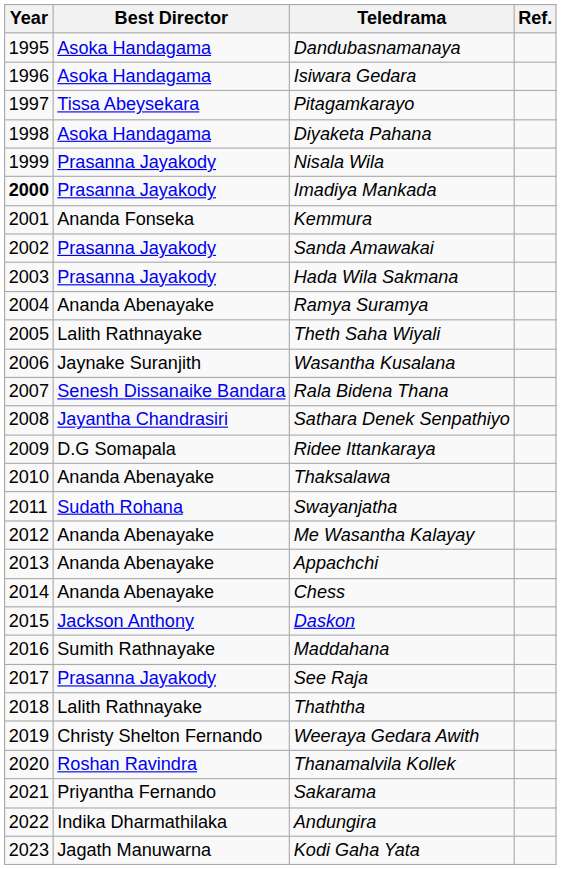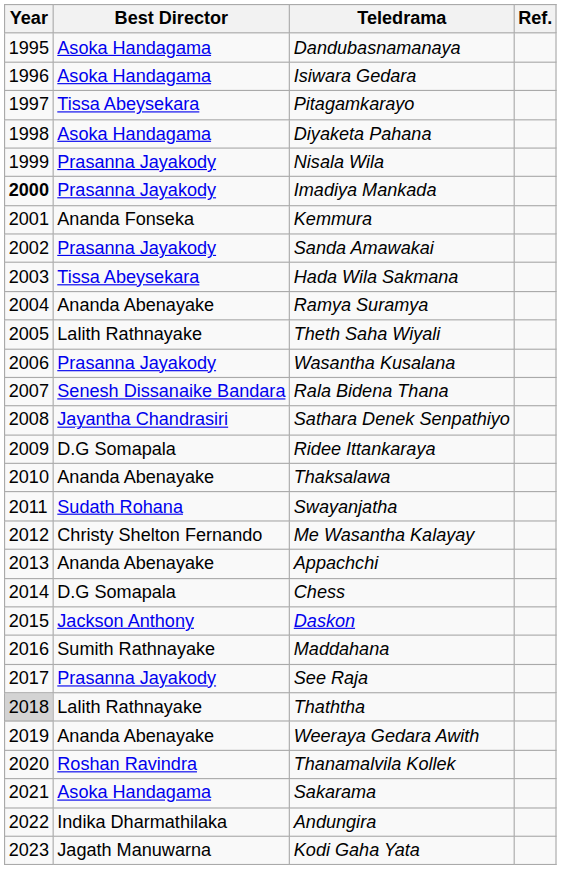 <table class="wikitable">
 <tr>
 <th>Year</th>
 <th>Best Director</th>
 <th>Teledrama</th>
 <th>Ref.</th>
 </tr>
 <tr>
 <td>1995</td>
 <td><a href='#'>Asoka Handagama</a></td>
 <td><em>Dandubasnamanaya</em></td>
 <td></td>
 </tr>
 <tr>
 <td>1996</td>
 <td><a href='#'>Asoka Handagama</a></td>
 <td><em>Isiwara Gedara</em></td>
 <td></td>
 </tr>
 <tr>
 <td>1997</td>
 <td><a href='#'>Tissa Abeysekara</a></td>
 <td><em>Pitagamkarayo</em></td>
 <td></td>
 </tr>
 <tr>
 <td>1998</td>
 <td><a href='#'>Asoka Handagama</a></td>
 <td><em>Diyaketa Pahana</em></td>
 <td></td>
 </tr>
 <tr>
 <td>1999</td>
 <td><a href='#'>Prasanna Jayakody</a></td>
 <td><em>Nisala Wila</em></td>
 <td></td>
 </tr>
 <tr>
 <td><strong>2000</strong></td>
 <td><a href='#'>Prasanna Jayakody</a></td>
 <td><em>Imadiya Mankada</em></td>
 <td></td>
 </tr>
 <tr>
 <td>2001</td>
 <td>Ananda Fonseka</td>
 <td><em>Kemmura</em></td>
 <td></td>
 </tr>
 <tr>
 <td>2002</td>
 <td><a href='#'>Prasanna Jayakody</a></td>
 <td><em>Sanda Amawakai</em></td>
 <td></td>
 </tr>
 <tr>
 <td>2003</td>
-<td><a href='#'>Prasanna Jayakody</a></td>
+<td><a href='#'>Tissa Abeysekara</a></td>
 <td><em>Hada Wila Sakmana</em></td>
 <td></td>
 </tr>
 <tr>
 <td>2004</td>
 <td>Ananda Abenayake</td>
 <td><em>Ramya Suramya</em></td>
 <td></td>
 </tr>
 <tr>
 <td>2005</td>
 <td>Lalith Rathnayake</td>
 <td><em>Theth Saha Wiyali</em></td>
 <td></td>
 </tr>
 <tr>
 <td>2006</td>
-<td>Jaynake Suranjith</td>
+<td><a href='#'>Prasanna Jayakody</a></td>
 <td><em>Wasantha Kusalana</em></td>
 <td></td>
 </tr>
 <tr>
 <td>2007</td>
 <td><a href='#'>Senesh Dissanaike Bandara</a></td>
 <td><em>Rala Bidena Thana</em></td>
 <td></td>
 </tr>
 <tr>
 <td>2008</td>
 <td><a href='#'>Jayantha Chandrasiri</a></td>
 <td><em>Sathara Denek Senpathiyo</em></td>
 <td></td>
 </tr>
 <tr>
 <td>2009</td>
 <td>D.G Somapala</td>
 <td><em>Ridee Ittankaraya</em></td>
 <td></td>
 </tr>
 <tr>
 <td>2010</td>
 <td>Ananda Abenayake</td>
 <td><em>Thaksalawa</em></td>
 <td></td>
 </tr>
 <tr>
 <td>2011</td>
 <td><a href='#'>Sudath Rohana</a></td>
 <td><em>Swayanjatha</em></td>
 <td></td>
 </tr>
 <tr>
 <td>2012</td>
-<td>Ananda Abenayake</td>
+<td>Christy Shelton Fernando</td>
 <td><em>Me Wasantha Kalayay</em></td>
 <td></td>
 </tr>
 <tr>
 <td>2013</td>
 <td>Ananda Abenayake</td>
 <td><em>Appachchi</em></td>
 <td></td>
 </tr>
 <tr>
 <td>2014</td>
-<td>Ananda Abenayake</td>
+<td>D.G Somapala</td>
 <td><em>Chess</em></td>
 <td></td>
 </tr>
 <tr>
 <td>2015</td>
 <td><a href='#'>Jackson Anthony</a></td>
 <td><em><a href='#'>Daskon</a></em></td>
 <td></td>
 </tr>
 <tr>
 <td>2016</td>
 <td>Sumith Rathnayake</td>
 <td><em>Maddahana</em></td>
 <td></td>
 </tr>
 <tr>
 <td>2017</td>
 <td><a href='#'>Prasanna Jayakody</a></td>
 <td><em>See Raja</em></td>
 <td></td>
 </tr>
 <tr>
-<td>2018</td>
+<td style="background: lightgrey;">2018</td>
 <td>Lalith Rathnayake</td>
 <td><em>Thaththa</em></td>
 <td></td>
 </tr>
 <tr>
 <td>2019</td>
-<td>Christy Shelton Fernando</td>
+<td>Ananda Abenayake</td>
 <td><em>Weeraya Gedara Awith</em></td>
 <td></td>
 </tr>
 <tr>
 <td>2020</td>
 <td><a href='#'>Roshan Ravindra</a></td>
 <td><em>Thanamalvila Kollek</em></td>
 <td></td>
 </tr>
 <tr>
 <td>2021</td>
-<td>Priyantha Fernando</td>
+<td><a href='#'>Asoka Handagama</a></td>
 <td><em>Sakarama</em></td>
 <td></td>
 </tr>
 <tr>
 <td>2022</td>
 <td>Indika Dharmathilaka</td>
 <td><em>Andungira</em></td>
 <td></td>
 </tr>
 <tr>
 <td>2023</td>
 <td>Jagath Manuwarna</td>
 <td><em>Kodi Gaha Yata</em></td>
 <td></td>
 </tr>
 </table>
